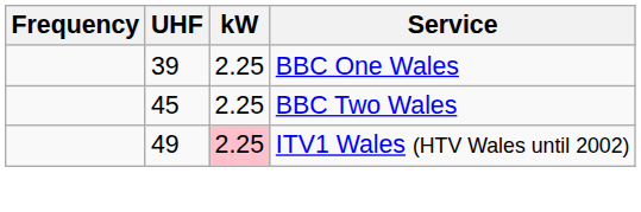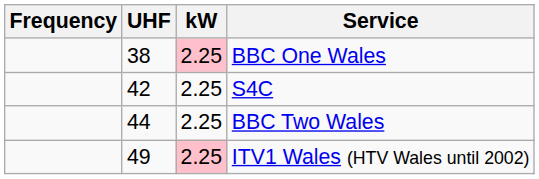 <table class="wikitable sortable">
 <tr>
 <th>Frequency</th>
 <th>UHF</th>
 <th>kW</th>
 <th>Service</th>
 </tr>
 <tr>
 <td></td>
-<td>39</td>
-<td>2.25</td>
+<td>38</td>
+<td style="background: pink;">2.25</td>
 <td><a href='#'>BBC One Wales</a></td>
 </tr>
 <tr>
 <td></td>
-<td>45</td>
+<td>42</td>
+<td>2.25</td>
+<td><a href='#'>S4C</a></td>
+</tr>
+<tr>
+<td></td>
+<td>44</td>
 <td>2.25</td>
 <td><a href='#'>BBC Two Wales</a></td>
 </tr>
 <tr>
 <td></td>
 <td>49</td>
 <td style="background: pink;">2.25</td>
 <td><a href='#'>ITV1 Wales</a> <small>(HTV Wales until 2002)</small></td>
 </tr>
 </table>
